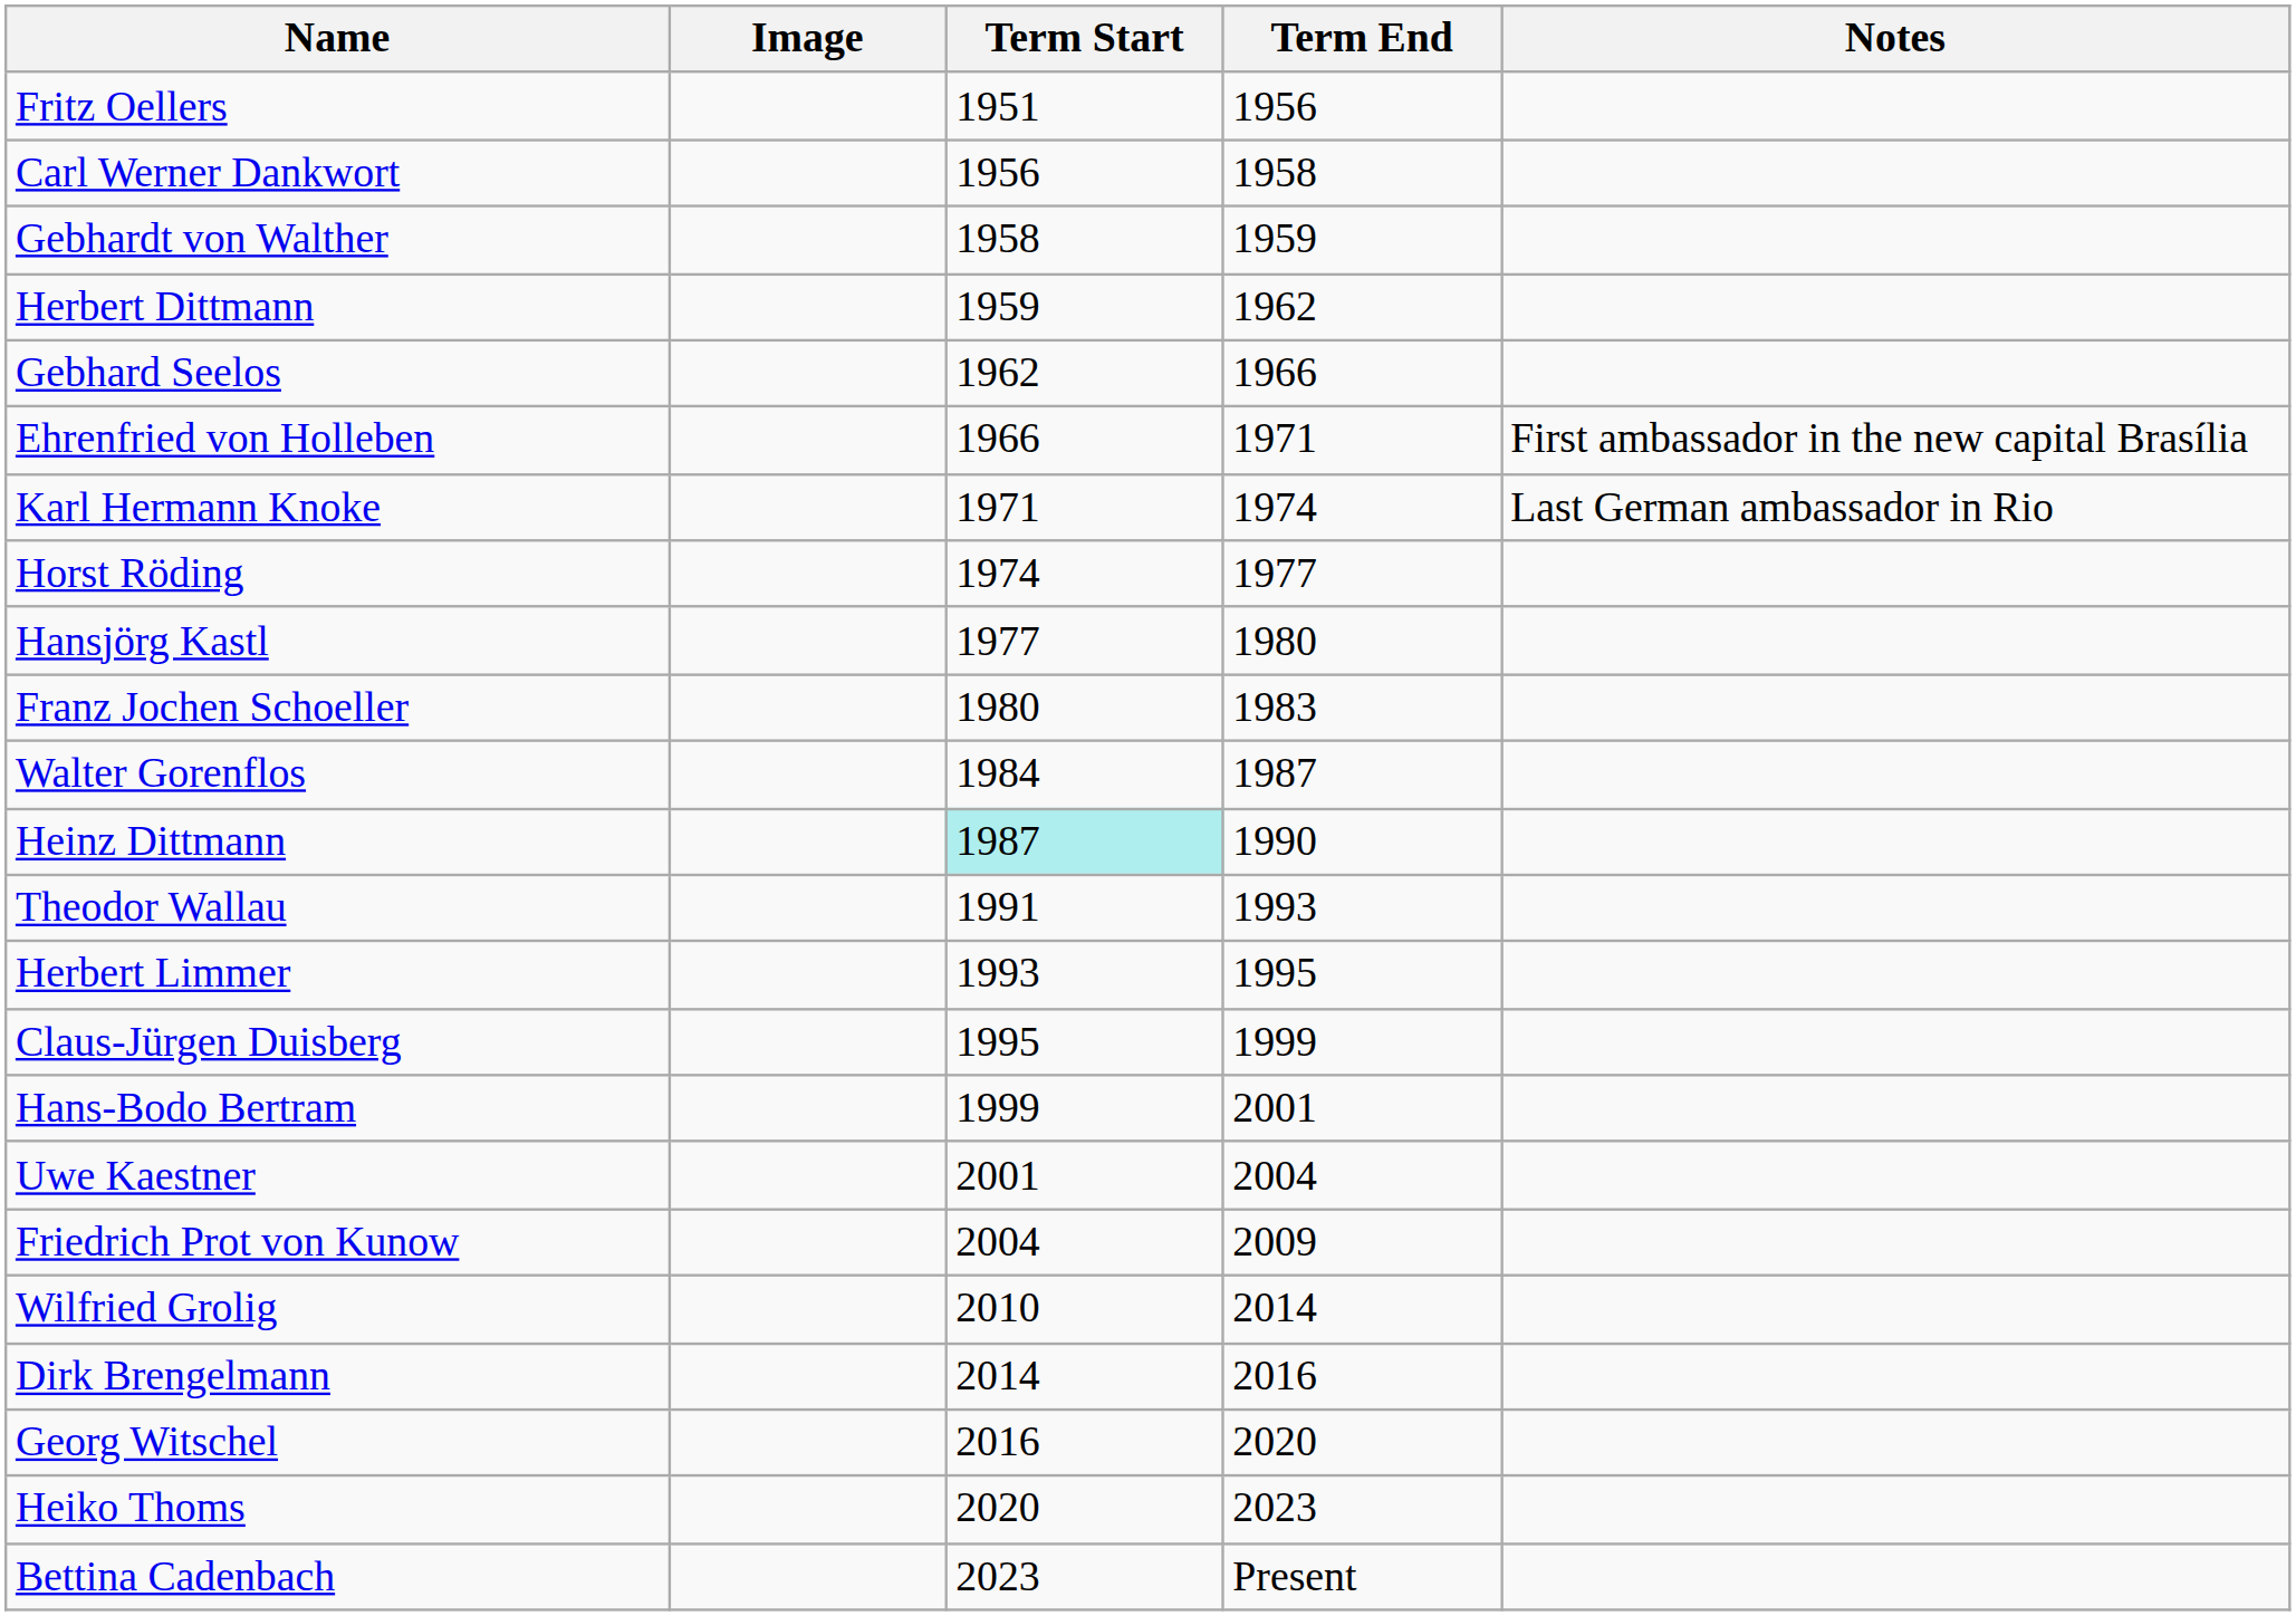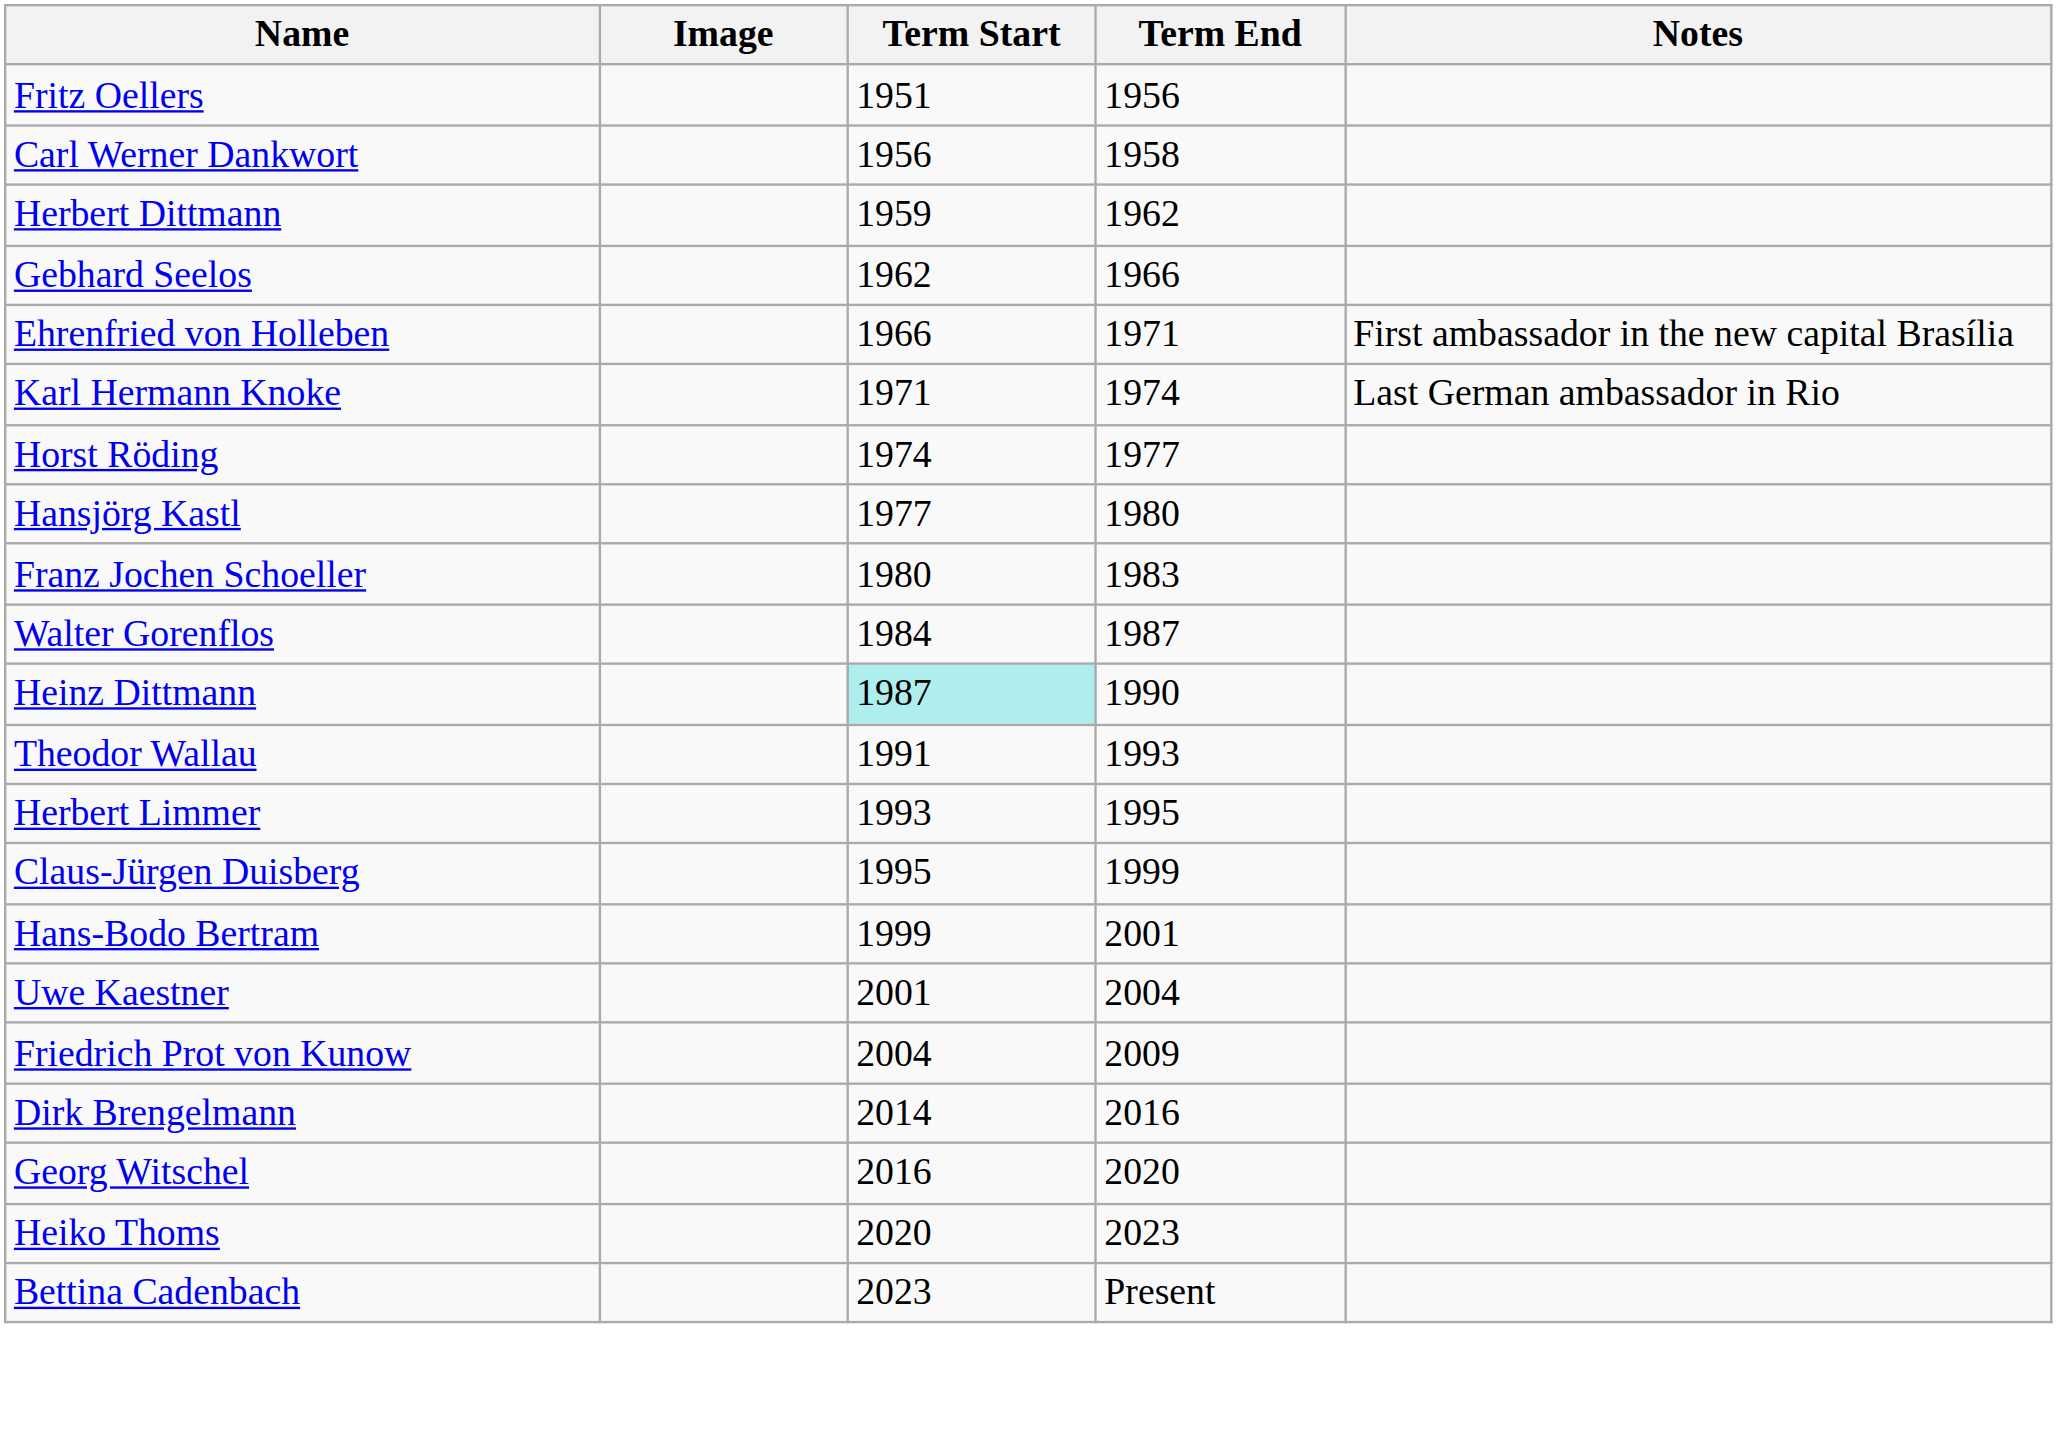 <table class="wikitable">
 <tr class="hintergrundfarbe5">
 <th width="250">Name</th>
 <th width="100">Image</th>
 <th width="100">Term Start</th>
 <th width="100">Term End</th>
 <th width="300">Notes</th>
 </tr>
 <tr>
 <td><a href='#'>Fritz Oellers</a></td>
 <td></td>
 <td>1951</td>
 <td>1956</td>
 <td></td>
 </tr>
 <tr>
 <td><a href='#'>Carl Werner Dankwort</a></td>
 <td></td>
 <td>1956</td>
 <td>1958</td>
-<td></td>
-</tr>
-<tr>
-<td><a href='#'>Gebhardt von Walther</a></td>
-<td></td>
-<td>1958</td>
-<td>1959</td>
 <td></td>
 </tr>
 <tr>
 <td><a href='#'>Herbert Dittmann</a></td>
 <td></td>
 <td>1959</td>
 <td>1962</td>
 <td></td>
 </tr>
 <tr>
 <td><a href='#'>Gebhard Seelos</a></td>
 <td></td>
 <td>1962</td>
 <td>1966</td>
 <td></td>
 </tr>
 <tr>
 <td><a href='#'>Ehrenfried von Holleben</a></td>
 <td></td>
 <td>1966</td>
 <td>1971</td>
 <td>First ambassador in the new capital Brasília</td>
 </tr>
 <tr>
 <td><a href='#'>Karl Hermann Knoke</a></td>
 <td></td>
 <td>1971</td>
 <td>1974</td>
 <td>Last German ambassador in Rio</td>
 </tr>
 <tr>
 <td><a href='#'>Horst Röding</a></td>
 <td></td>
 <td>1974</td>
 <td>1977</td>
 <td></td>
 </tr>
 <tr>
 <td><a href='#'>Hansjörg Kastl</a></td>
 <td></td>
 <td>1977</td>
 <td>1980</td>
 <td></td>
 </tr>
 <tr>
 <td><a href='#'>Franz Jochen Schoeller</a></td>
 <td></td>
 <td>1980</td>
 <td>1983</td>
 <td></td>
 </tr>
 <tr>
 <td><a href='#'>Walter Gorenflos</a></td>
 <td></td>
 <td>1984</td>
 <td>1987</td>
 <td></td>
 </tr>
 <tr>
 <td><a href='#'>Heinz Dittmann</a></td>
 <td></td>
 <td style="background: paleturquoise;">1987</td>
 <td>1990</td>
 <td></td>
 </tr>
 <tr>
 <td><a href='#'>Theodor Wallau</a></td>
 <td></td>
 <td>1991</td>
 <td>1993</td>
 <td></td>
 </tr>
 <tr>
 <td><a href='#'>Herbert Limmer</a></td>
 <td></td>
 <td>1993</td>
 <td>1995</td>
 <td></td>
 </tr>
 <tr>
 <td><a href='#'>Claus-Jürgen Duisberg</a></td>
 <td></td>
 <td>1995</td>
 <td>1999</td>
 <td></td>
 </tr>
 <tr>
 <td><a href='#'>Hans-Bodo Bertram</a></td>
 <td></td>
 <td>1999</td>
 <td>2001</td>
 <td></td>
 </tr>
 <tr>
 <td><a href='#'>Uwe Kaestner</a></td>
 <td></td>
 <td>2001</td>
 <td>2004</td>
 <td></td>
 </tr>
 <tr>
 <td><a href='#'>Friedrich Prot von Kunow</a></td>
 <td></td>
 <td>2004</td>
 <td>2009</td>
 <td></td>
 </tr>
 <tr>
-<td><a href='#'>Wilfried Grolig</a></td>
-<td></td>
-<td>2010</td>
-<td>2014</td>
-<td></td>
-</tr>
-<tr>
 <td><a href='#'>Dirk Brengelmann</a></td>
 <td></td>
 <td>2014</td>
 <td>2016</td>
 <td></td>
 </tr>
 <tr>
 <td><a href='#'>Georg Witschel</a></td>
 <td></td>
 <td>2016</td>
 <td>2020</td>
 <td></td>
 </tr>
 <tr>
 <td><a href='#'>Heiko Thoms</a></td>
 <td></td>
 <td>2020</td>
 <td>2023</td>
 <td></td>
 </tr>
 <tr>
 <td><a href='#'>Bettina Cadenbach</a></td>
 <td></td>
 <td>2023</td>
 <td>Present</td>
 <td></td>
 </tr>
 </table>
